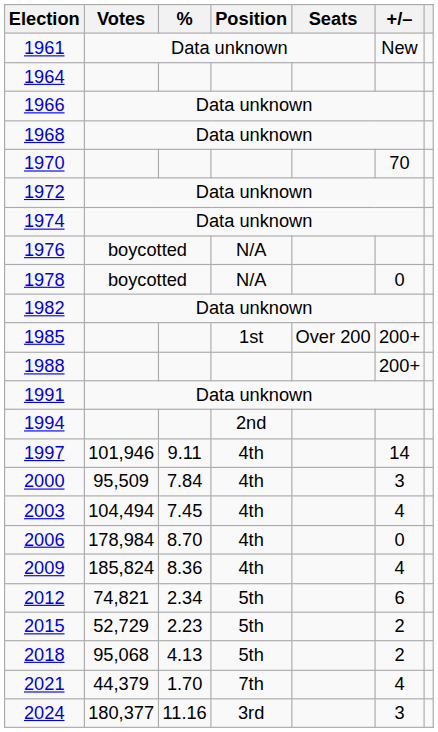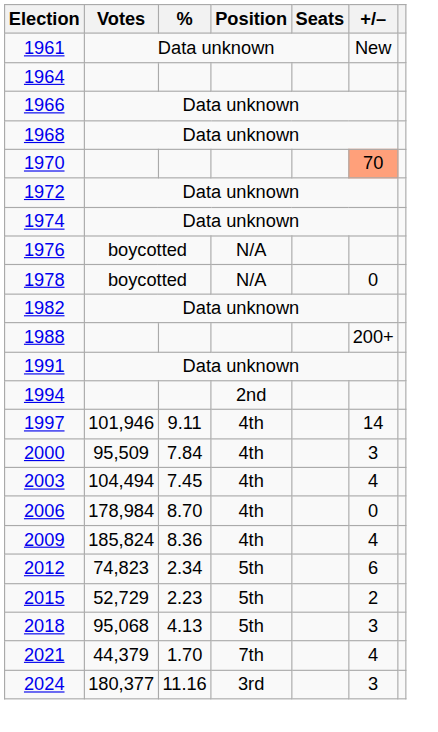 <table class="wikitable" style="text-align:center">
 <tr>
 <th>Election</th>
 <th scope="col">Votes</th>
 <th scope="col">%</th>
 <th>Position</th>
 <th scope="col">Seats</th>
 <th>+/–</th>
 <th></th>
 </tr>
 <tr>
 <td><a href='#'>1961</a></td>
 <td colspan="4">Data unknown</td>
 <td>New</td>
 <td></td>
 </tr>
 <tr>
 <td><a href='#'>1964</a></td>
 <td></td>
 <td></td>
 <td></td>
 <td></td>
 <td></td>
 <td></td>
 </tr>
 <tr>
 <td><a href='#'>1966</a></td>
 <td colspan="5">Data unknown</td>
 <td></td>
 </tr>
 <tr>
 <td><a href='#'>1968</a></td>
 <td colspan="5">Data unknown</td>
 <td></td>
 </tr>
 <tr>
 <td><a href='#'>1970</a></td>
 <td></td>
 <td></td>
 <td></td>
 <td></td>
-<td> 70</td>
+<td style="background: lightsalmon;"> 70</td>
 <td></td>
 </tr>
 <tr>
 <td><a href='#'>1972</a></td>
 <td colspan="5">Data unknown</td>
 <td></td>
 </tr>
 <tr>
 <td><a href='#'>1974</a></td>
 <td colspan="5">Data unknown</td>
 <td></td>
 </tr>
 <tr>
 <td><a href='#'>1976</a></td>
 <td colspan="2">boycotted</td>
 <td>N/A</td>
 <td></td>
 <td></td>
 <td></td>
 </tr>
 <tr>
 <td><a href='#'>1978</a></td>
 <td colspan="2">boycotted</td>
 <td>N/A</td>
 <td></td>
 <td> 0</td>
 <td></td>
 </tr>
 <tr>
 <td><a href='#'>1982</a></td>
 <td colspan="5">Data unknown</td>
-<td></td>
-</tr>
-<tr>
-<td><a href='#'>1985</a></td>
-<td></td>
-<td></td>
-<td> 1st</td>
-<td>Over 200</td>
-<td> 200+</td>
 <td></td>
 </tr>
 <tr>
 <td><a href='#'>1988</a></td>
 <td></td>
 <td></td>
 <td></td>
 <td></td>
 <td> 200+</td>
 <td></td>
 </tr>
 <tr>
 <td><a href='#'>1991</a></td>
 <td colspan="5">Data unknown</td>
 <td></td>
 </tr>
 <tr>
 <td><a href='#'>1994</a></td>
 <td></td>
 <td></td>
 <td>2nd</td>
 <td></td>
 <td></td>
 <td></td>
 </tr>
 <tr>
 <td><a href='#'>1997</a></td>
 <td>101,946</td>
 <td>9.11</td>
 <td> 4th</td>
 <td></td>
 <td> 14</td>
 <td></td>
 </tr>
 <tr>
 <td><a href='#'>2000</a></td>
 <td>95,509</td>
 <td>7.84</td>
 <td> 4th</td>
 <td></td>
 <td> 3</td>
 <td></td>
 </tr>
 <tr>
 <td><a href='#'>2003</a></td>
 <td>104,494</td>
 <td>7.45</td>
 <td> 4th</td>
 <td></td>
 <td> 4</td>
 <td></td>
 </tr>
 <tr>
 <td><a href='#'>2006</a></td>
 <td>178,984</td>
 <td>8.70</td>
 <td> 4th</td>
 <td></td>
 <td> 0</td>
 <td></td>
 </tr>
 <tr>
 <td><a href='#'>2009</a></td>
 <td>185,824</td>
 <td>8.36</td>
 <td> 4th</td>
 <td></td>
 <td> 4</td>
 <td></td>
 </tr>
 <tr>
 <td><a href='#'>2012</a></td>
-<td>74,821</td>
+<td>74,823</td>
 <td>2.34</td>
 <td> 5th</td>
 <td></td>
 <td> 6</td>
 <td></td>
 </tr>
 <tr>
 <td><a href='#'>2015</a></td>
 <td>52,729</td>
 <td>2.23</td>
 <td> 5th</td>
 <td></td>
 <td> 2</td>
 <td></td>
 </tr>
 <tr>
 <td><a href='#'>2018</a></td>
 <td>95,068</td>
 <td>4.13</td>
 <td> 5th</td>
 <td></td>
-<td> 2</td>
+<td> 3</td>
 <td></td>
 </tr>
 <tr>
 <td><a href='#'>2021</a></td>
 <td>44,379</td>
 <td>1.70</td>
 <td> 7th</td>
 <td></td>
 <td> 4</td>
 <td></td>
 </tr>
 <tr>
 <td><a href='#'>2024</a></td>
 <td>180,377</td>
 <td>11.16</td>
 <td> 3rd</td>
 <td></td>
 <td> 3</td>
 <td></td>
 </tr>
 </table>
